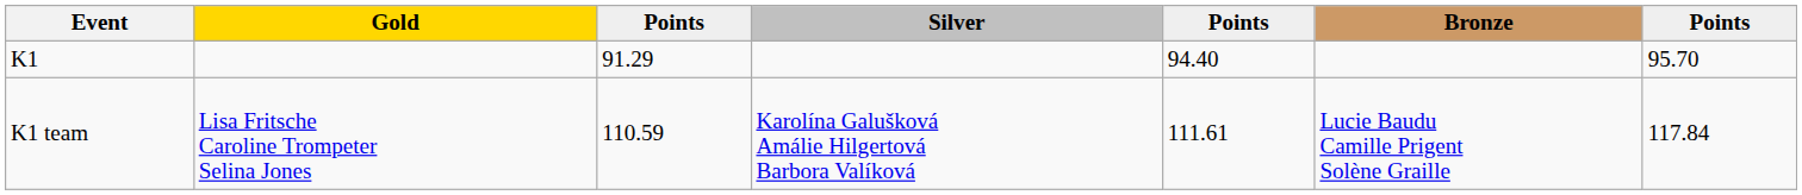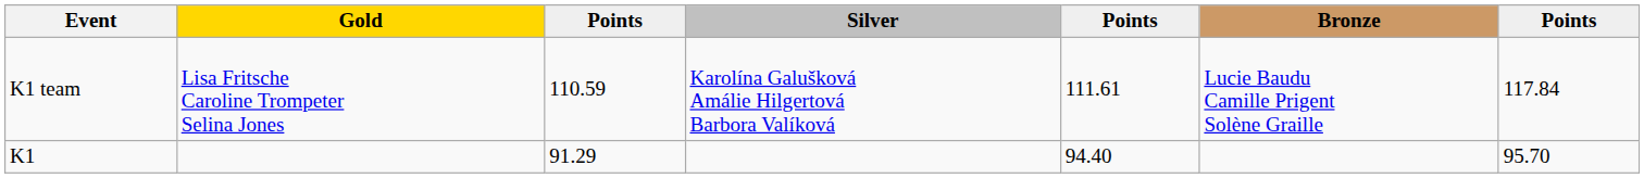 <table class="wikitable" width=100%>
 <tr>
 <th>Event</th>
 <td align=center bgcolor="gold"><strong>Gold</strong></td>
 <td align=center bgcolor="EFEFEF"><strong>Points</strong></td>
 <td align=center bgcolor="silver"><strong>Silver</strong></td>
 <td align=center bgcolor="EFEFEF"><strong>Points</strong></td>
 <td align=center bgcolor="CC9966"><strong>Bronze</strong></td>
 <td align=center bgcolor="EFEFEF"><strong>Points</strong></td>
 </tr>
 <tr>
+<td>K1 team</td>
+<td><br><a href='#'>Lisa Fritsche</a><br><a href='#'>Caroline Trompeter</a><br><a href='#'>Selina Jones</a></td>
+<td>110.59</td>
+<td><br><a href='#'>Karolína Galušková</a><br><a href='#'>Amálie Hilgertová</a><br><a href='#'>Barbora Valíková</a></td>
+<td>111.61</td>
+<td><br><a href='#'>Lucie Baudu</a><br><a href='#'>Camille Prigent</a><br><a href='#'>Solène Graille</a></td>
+<td>117.84</td>
+</tr>
+<tr>
 <td>K1</td>
 <td></td>
 <td>91.29</td>
 <td></td>
 <td>94.40</td>
 <td></td>
 <td>95.70</td>
 </tr>
-<tr>
-<td>K1 team</td>
-<td><br><a href='#'>Lisa Fritsche</a><br><a href='#'>Caroline Trompeter</a><br><a href='#'>Selina Jones</a></td>
-<td>110.59</td>
-<td><br><a href='#'>Karolína Galušková</a><br><a href='#'>Amálie Hilgertová</a><br><a href='#'>Barbora Valíková</a></td>
-<td>111.61</td>
-<td><br><a href='#'>Lucie Baudu</a><br><a href='#'>Camille Prigent</a><br><a href='#'>Solène Graille</a></td>
-<td>117.84</td>
-</tr>
 </table>
